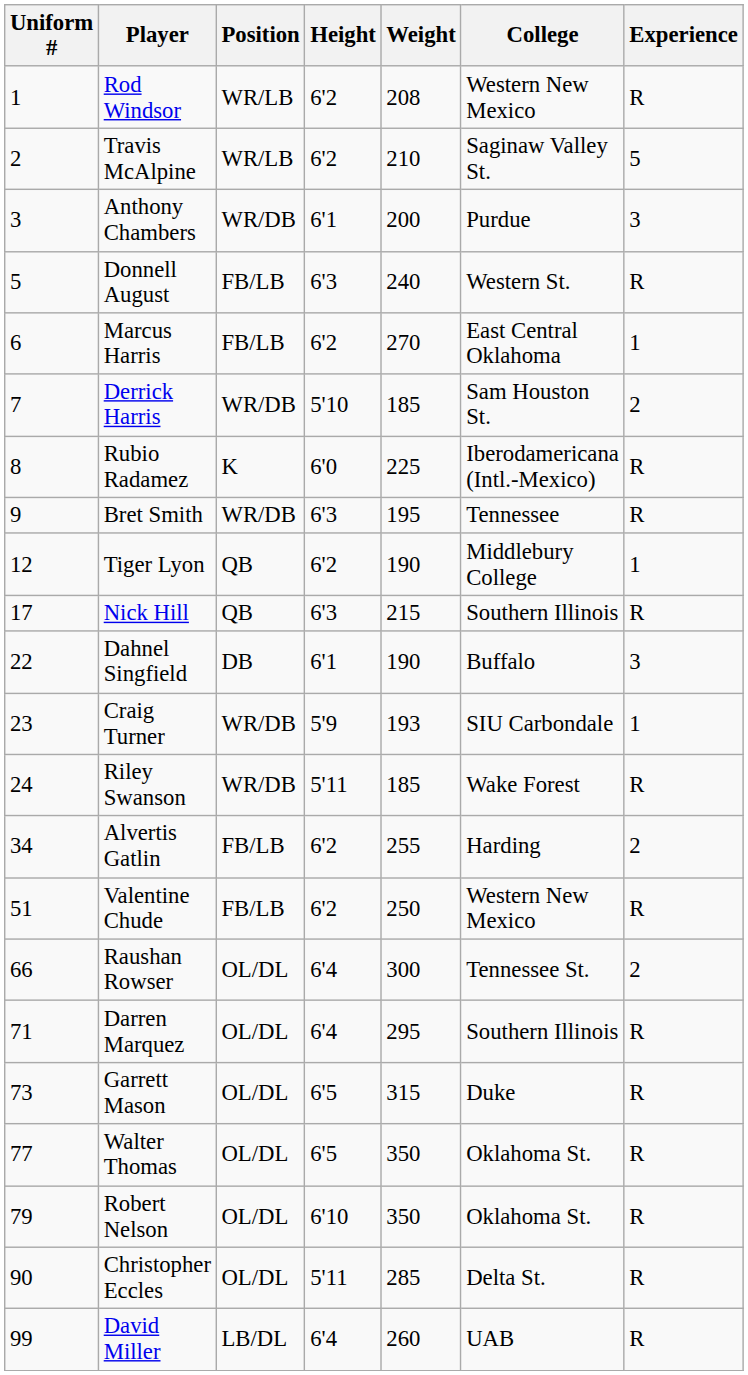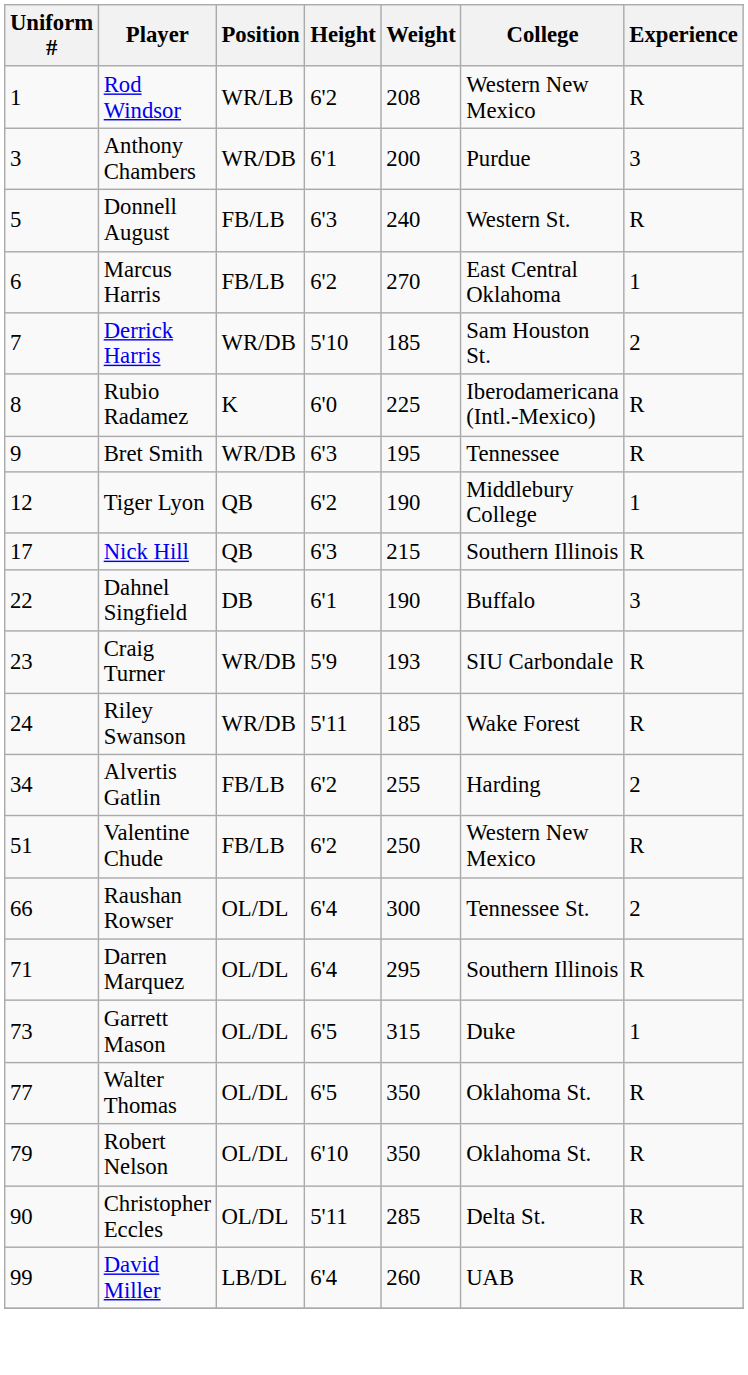 <table class="wikitable" width=60%">
 <tr>
 <th>Uniform #</th>
 <th>Player</th>
 <th>Position</th>
 <th>Height</th>
 <th>Weight</th>
 <th>College</th>
 <th>Experience</th>
 </tr>
 <tr>
 <td>1</td>
 <td><a href='#'>Rod Windsor</a></td>
 <td>WR/LB</td>
 <td>6'2</td>
 <td>208</td>
 <td>Western New Mexico</td>
 <td>R</td>
-</tr>
-<tr>
-<td>2</td>
-<td>Travis McAlpine</td>
-<td>WR/LB</td>
-<td>6'2</td>
-<td>210</td>
-<td>Saginaw Valley St.</td>
-<td>5</td>
 </tr>
 <tr>
 <td>3</td>
 <td>Anthony Chambers</td>
 <td>WR/DB</td>
 <td>6'1</td>
 <td>200</td>
 <td>Purdue</td>
 <td>3</td>
 </tr>
 <tr>
 <td>5</td>
 <td>Donnell August</td>
 <td>FB/LB</td>
 <td>6'3</td>
 <td>240</td>
 <td>Western St.</td>
 <td>R</td>
 </tr>
 <tr>
 <td>6</td>
 <td>Marcus Harris</td>
 <td>FB/LB</td>
 <td>6'2</td>
 <td>270</td>
 <td>East Central Oklahoma</td>
 <td>1</td>
 </tr>
 <tr>
 <td>7</td>
 <td><a href='#'>Derrick Harris</a></td>
 <td>WR/DB</td>
 <td>5'10</td>
 <td>185</td>
 <td>Sam Houston St.</td>
 <td>2</td>
 </tr>
 <tr>
 <td>8</td>
 <td>Rubio Radamez</td>
 <td>K</td>
 <td>6'0</td>
 <td>225</td>
 <td>Iberodamericana (Intl.-Mexico)</td>
 <td>R</td>
 </tr>
 <tr>
 <td>9</td>
 <td>Bret Smith</td>
 <td>WR/DB</td>
 <td>6'3</td>
 <td>195</td>
 <td>Tennessee</td>
 <td>R</td>
 </tr>
 <tr>
 <td>12</td>
 <td>Tiger Lyon</td>
 <td>QB</td>
 <td>6'2</td>
 <td>190</td>
 <td>Middlebury College</td>
 <td>1</td>
 </tr>
 <tr>
 <td>17</td>
 <td><a href='#'>Nick Hill</a></td>
 <td>QB</td>
 <td>6'3</td>
 <td>215</td>
 <td>Southern Illinois</td>
 <td>R</td>
 </tr>
 <tr>
 <td>22</td>
 <td>Dahnel Singfield</td>
 <td>DB</td>
 <td>6'1</td>
 <td>190</td>
 <td>Buffalo</td>
 <td>3</td>
 </tr>
 <tr>
 <td>23</td>
 <td>Craig Turner</td>
 <td>WR/DB</td>
 <td>5'9</td>
 <td>193</td>
 <td>SIU Carbondale</td>
-<td>1</td>
+<td>R</td>
 </tr>
 <tr>
 <td>24</td>
 <td>Riley Swanson</td>
 <td>WR/DB</td>
 <td>5'11</td>
 <td>185</td>
 <td>Wake Forest</td>
 <td>R</td>
 </tr>
 <tr>
 <td>34</td>
 <td>Alvertis Gatlin</td>
 <td>FB/LB</td>
 <td>6'2</td>
 <td>255</td>
 <td>Harding</td>
 <td>2</td>
 </tr>
 <tr>
 <td>51</td>
 <td>Valentine Chude</td>
 <td>FB/LB</td>
 <td>6'2</td>
 <td>250</td>
 <td>Western New Mexico</td>
 <td>R</td>
 </tr>
 <tr>
 <td>66</td>
 <td>Raushan Rowser</td>
 <td>OL/DL</td>
 <td>6'4</td>
 <td>300</td>
 <td>Tennessee St.</td>
 <td>2</td>
 </tr>
 <tr>
 <td>71</td>
 <td>Darren Marquez</td>
 <td>OL/DL</td>
 <td>6'4</td>
 <td>295</td>
 <td>Southern Illinois</td>
 <td>R</td>
 </tr>
 <tr>
 <td>73</td>
 <td>Garrett Mason</td>
 <td>OL/DL</td>
 <td>6'5</td>
 <td>315</td>
 <td>Duke</td>
-<td>R</td>
+<td>1</td>
 </tr>
 <tr>
 <td>77</td>
 <td>Walter Thomas</td>
 <td>OL/DL</td>
 <td>6'5</td>
 <td>350</td>
 <td>Oklahoma St.</td>
 <td>R</td>
 </tr>
 <tr>
 <td>79</td>
 <td>Robert Nelson</td>
 <td>OL/DL</td>
 <td>6'10</td>
 <td>350</td>
 <td>Oklahoma St.</td>
 <td>R</td>
 </tr>
 <tr>
 <td>90</td>
 <td>Christopher Eccles</td>
 <td>OL/DL</td>
 <td>5'11</td>
 <td>285</td>
 <td>Delta St.</td>
 <td>R</td>
 </tr>
 <tr>
 <td>99</td>
 <td><a href='#'>David Miller</a></td>
 <td>LB/DL</td>
 <td>6'4</td>
 <td>260</td>
 <td>UAB</td>
 <td>R</td>
 </tr>
 <tr>
 </tr>
 <tr - || >
 </tr>
 </table>
